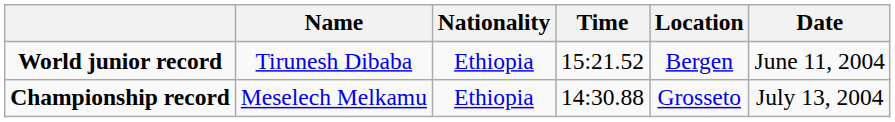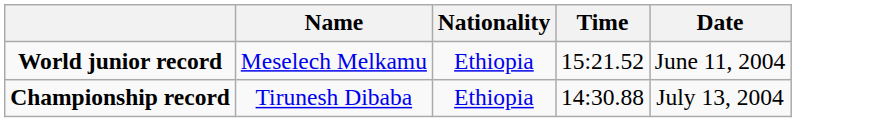 <table class=wikitable style=text-align:center>
 <tr>
 <th></th>
 <th>Name</th>
 <th>Nationality</th>
 <th>Time</th>
-<th>Location</th>
 <th>Date</th>
 </tr>
 <tr>
 <td><strong>World junior record</strong></td>
-<td><a href='#'>Tirunesh Dibaba</a></td>
+<td><a href='#'>Meselech Melkamu</a></td>
 <td> <a href='#'>Ethiopia</a></td>
 <td align=left>15:21.52</td>
-<td><a href='#'>Bergen</a></td>
 <td>June 11, 2004</td>
 </tr>
 <tr>
 <td><strong>Championship record</strong></td>
-<td><a href='#'>Meselech Melkamu</a></td>
+<td><a href='#'>Tirunesh Dibaba</a></td>
 <td> <a href='#'>Ethiopia</a></td>
 <td align=left>14:30.88</td>
-<td><a href='#'>Grosseto</a></td>
 <td>July 13, 2004</td>
 </tr>
 </table>
